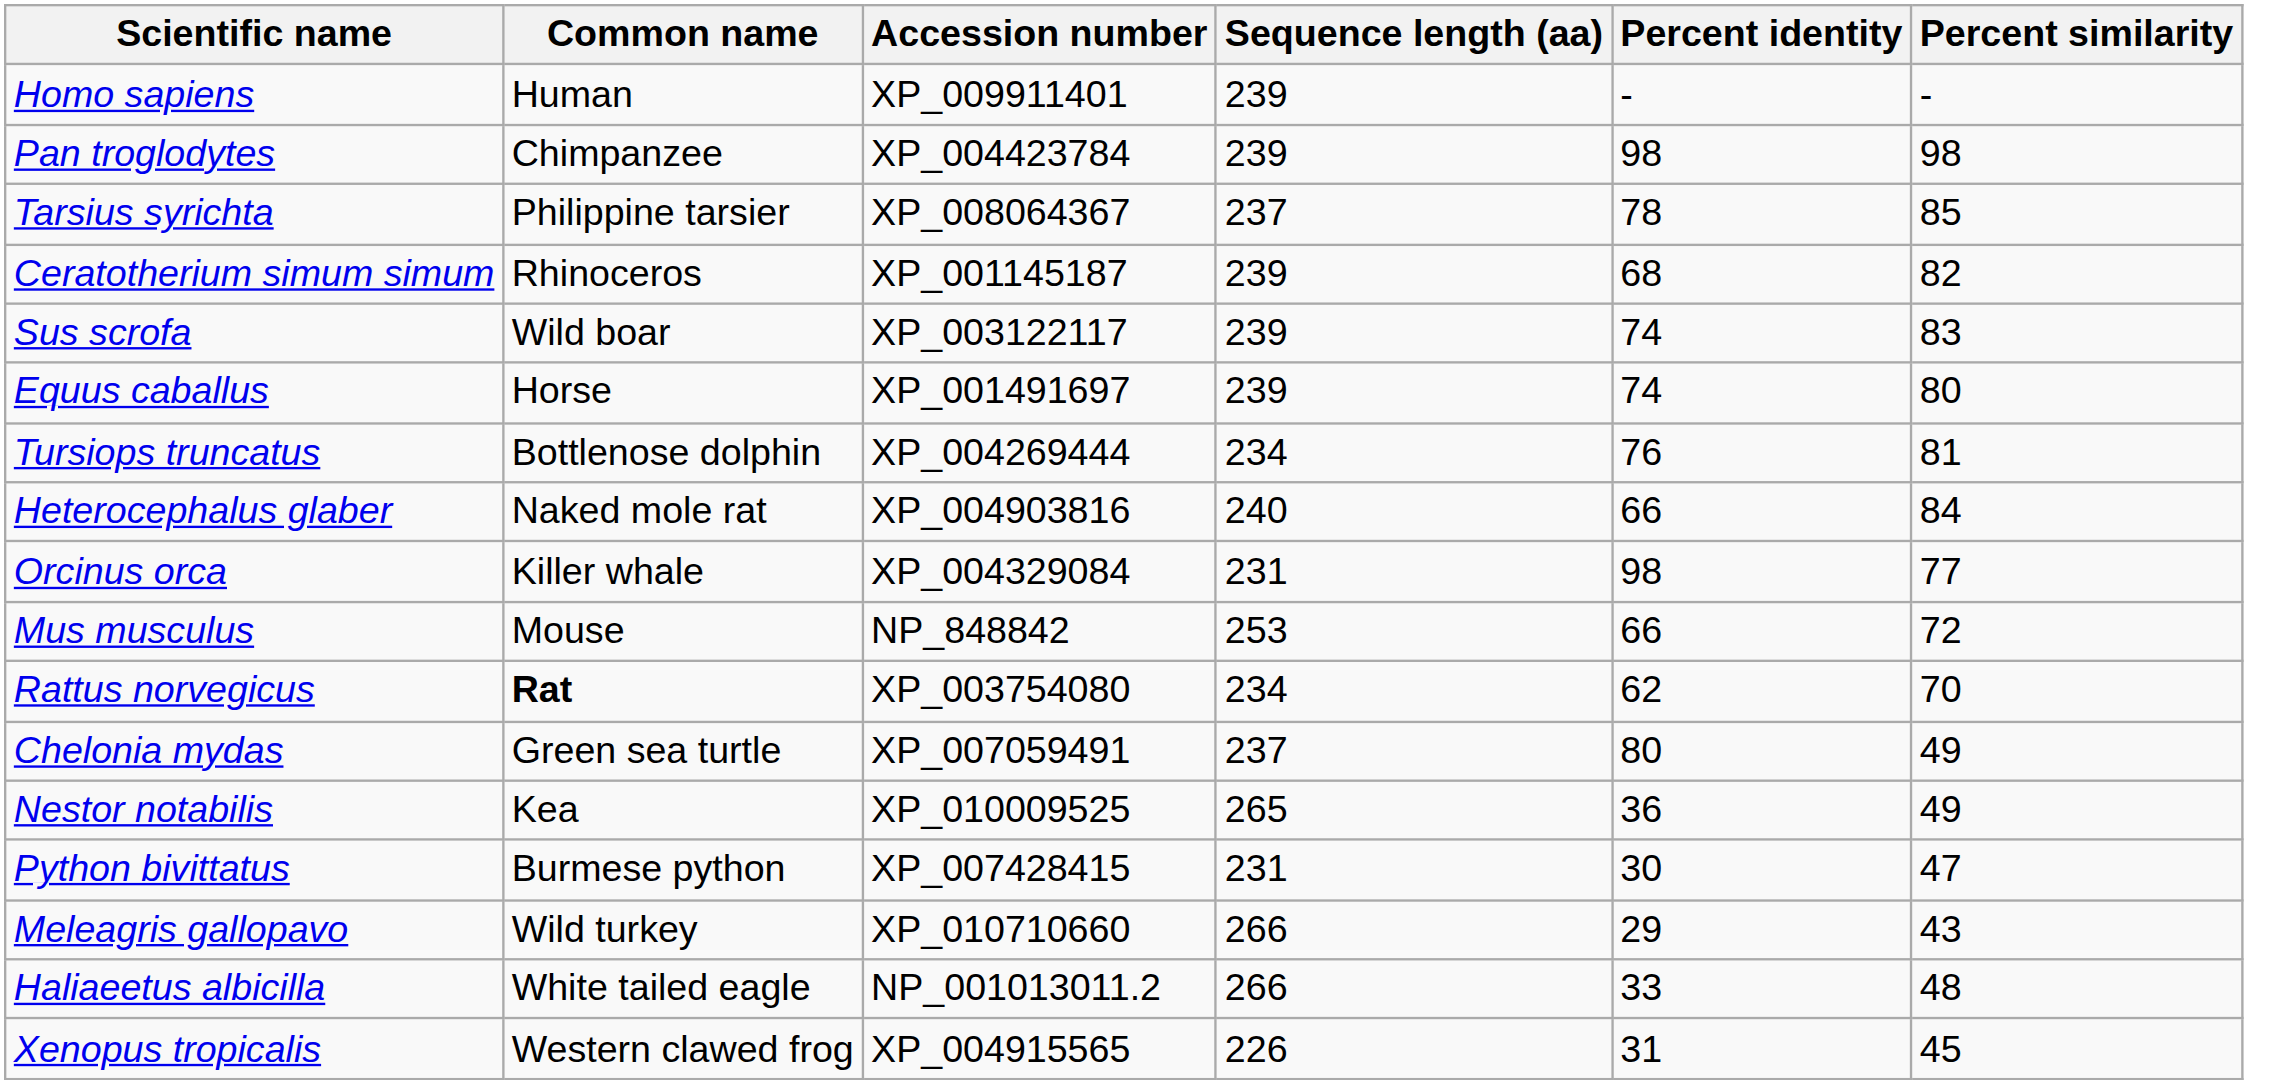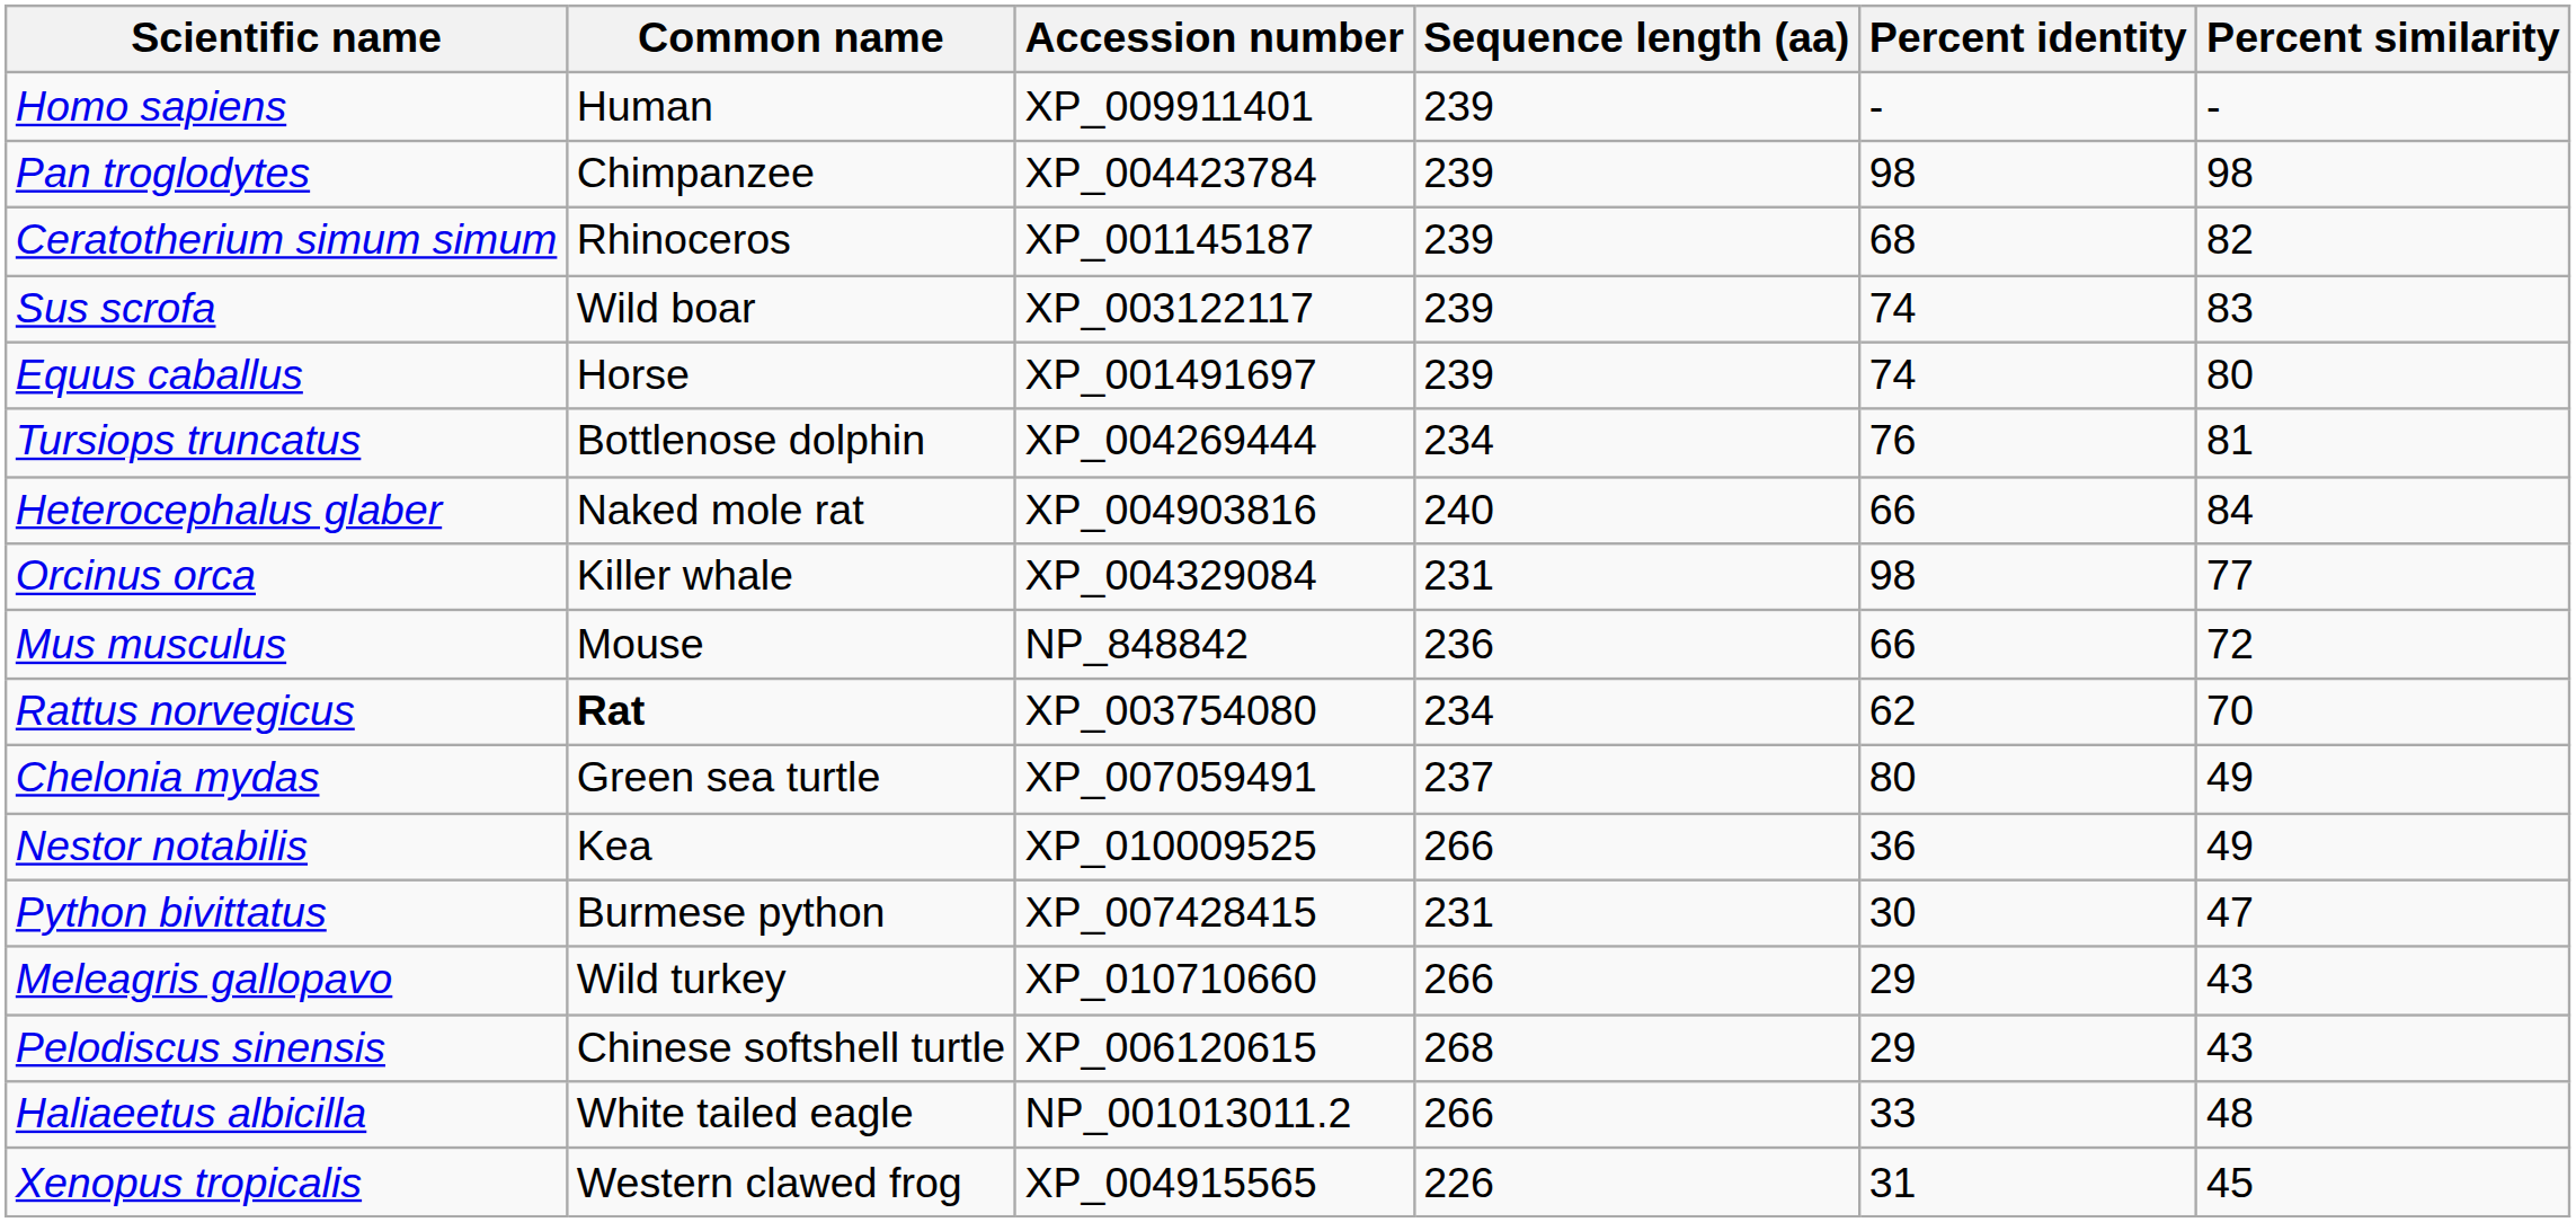 <table class="wikitable">
 <tr>
 <th>Scientific name</th>
 <th>Common name</th>
 <th>Accession number</th>
 <th>Sequence length (aa)</th>
 <th>Percent identity</th>
 <th>Percent similarity</th>
 </tr>
 <tr>
 <td><a href='#'><em>Homo sapiens</em></a></td>
 <td>Human</td>
 <td>XP_009911401</td>
 <td>239</td>
 <td>-</td>
 <td>-</td>
 </tr>
 <tr>
 <td><a href='#'><em>Pan troglodytes</em></a></td>
 <td>Chimpanzee</td>
 <td>XP_004423784</td>
 <td>239</td>
 <td>98</td>
 <td>98</td>
-</tr>
-<tr>
-<td><a href='#'><em>Tarsius syrichta</em></a></td>
-<td>Philippine tarsier</td>
-<td>XP_008064367</td>
-<td>237</td>
-<td>78</td>
-<td>85</td>
 </tr>
 <tr>
 <td><a href='#'><em>Ceratotherium simum simum</em></a></td>
 <td>Rhinoceros</td>
 <td>XP_001145187</td>
 <td>239</td>
 <td>68</td>
 <td>82</td>
 </tr>
 <tr>
 <td><a href='#'><em>Sus scrofa</em></a></td>
 <td>Wild boar</td>
 <td>XP_003122117</td>
 <td>239</td>
 <td>74</td>
 <td>83</td>
 </tr>
 <tr>
 <td><a href='#'><em>Equus caballus</em></a></td>
 <td>Horse</td>
 <td>XP_001491697</td>
 <td>239</td>
 <td>74</td>
 <td>80</td>
 </tr>
 <tr>
 <td><a href='#'><em>Tursiops truncatus</em></a></td>
 <td>Bottlenose dolphin</td>
 <td>XP_004269444</td>
 <td>234</td>
 <td>76</td>
 <td>81</td>
 </tr>
 <tr>
 <td><a href='#'><em>Heterocephalus glaber</em></a></td>
 <td>Naked mole rat</td>
 <td>XP_004903816</td>
 <td>240</td>
 <td>66</td>
 <td>84</td>
 </tr>
 <tr>
 <td><a href='#'><em>Orcinus orca</em></a></td>
 <td>Killer whale</td>
 <td>XP_004329084</td>
 <td>231</td>
 <td>98</td>
 <td>77</td>
 </tr>
 <tr>
 <td><a href='#'><em>Mus musculus</em></a></td>
 <td>Mouse</td>
 <td>NP_848842</td>
-<td>253</td>
+<td>236</td>
 <td>66</td>
 <td>72</td>
 </tr>
 <tr>
 <td><a href='#'><em>Rattus norvegicus</em></a></td>
 <td><strong>Rat</strong></td>
 <td>XP_003754080</td>
 <td>234</td>
 <td>62</td>
 <td>70</td>
 </tr>
 <tr>
 <td><a href='#'><em>Chelonia mydas</em></a></td>
 <td>Green sea turtle</td>
 <td>XP_007059491</td>
 <td>237</td>
 <td>80</td>
 <td>49</td>
 </tr>
 <tr>
 <td><a href='#'><em>Nestor notabilis</em></a></td>
 <td>Kea</td>
 <td>XP_010009525</td>
-<td>265</td>
+<td>266</td>
 <td>36</td>
 <td>49</td>
 </tr>
 <tr>
 <td><a href='#'><em>Python bivittatus</em></a></td>
 <td>Burmese python</td>
 <td>XP_007428415</td>
 <td>231</td>
 <td>30</td>
 <td>47</td>
 </tr>
 <tr>
 <td><a href='#'><em>Meleagris gallopavo</em></a></td>
 <td>Wild turkey</td>
 <td>XP_010710660</td>
 <td>266</td>
 <td>29</td>
 <td>43</td>
 </tr>
 <tr>
+<td><a href='#'><em>Pelodiscus sinensis</em></a></td>
+<td>Chinese softshell turtle</td>
+<td>XP_006120615</td>
+<td>268</td>
+<td>29</td>
+<td>43</td>
+</tr>
+<tr>
 <td><a href='#'><em>Haliaeetus albicilla</em></a></td>
 <td>White tailed eagle</td>
 <td>NP_001013011.2</td>
 <td>266</td>
 <td>33</td>
 <td>48</td>
 </tr>
 <tr>
 <td><a href='#'><em>Xenopus tropicalis</em></a></td>
 <td>Western clawed frog</td>
 <td>XP_004915565</td>
 <td>226</td>
 <td>31</td>
 <td>45</td>
 </tr>
 </table>
